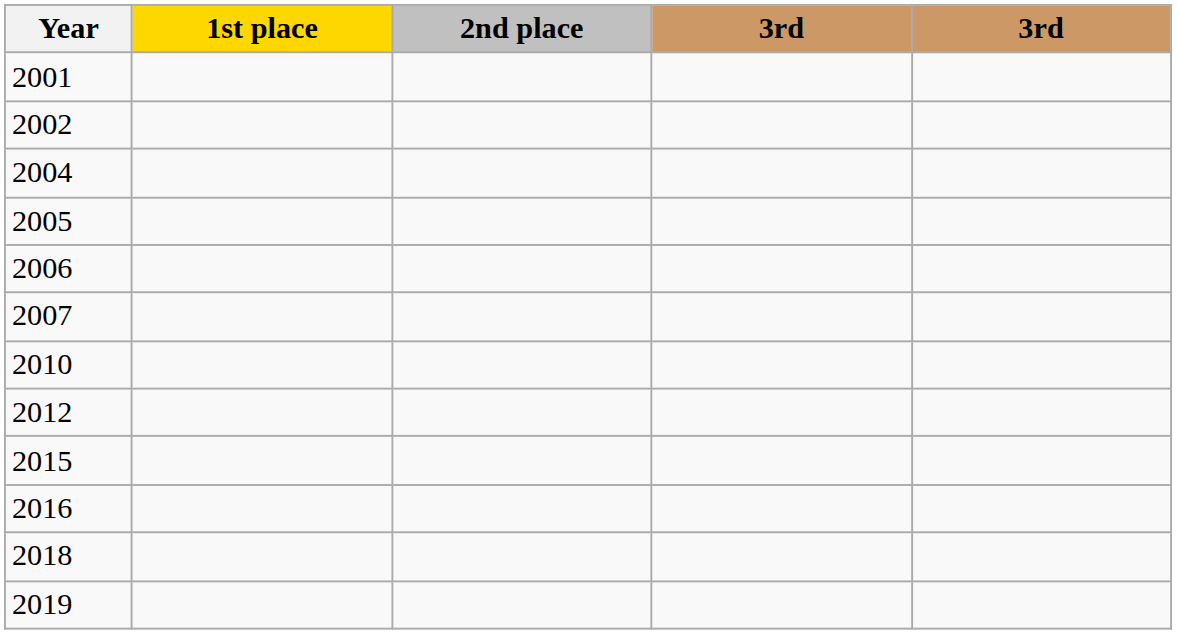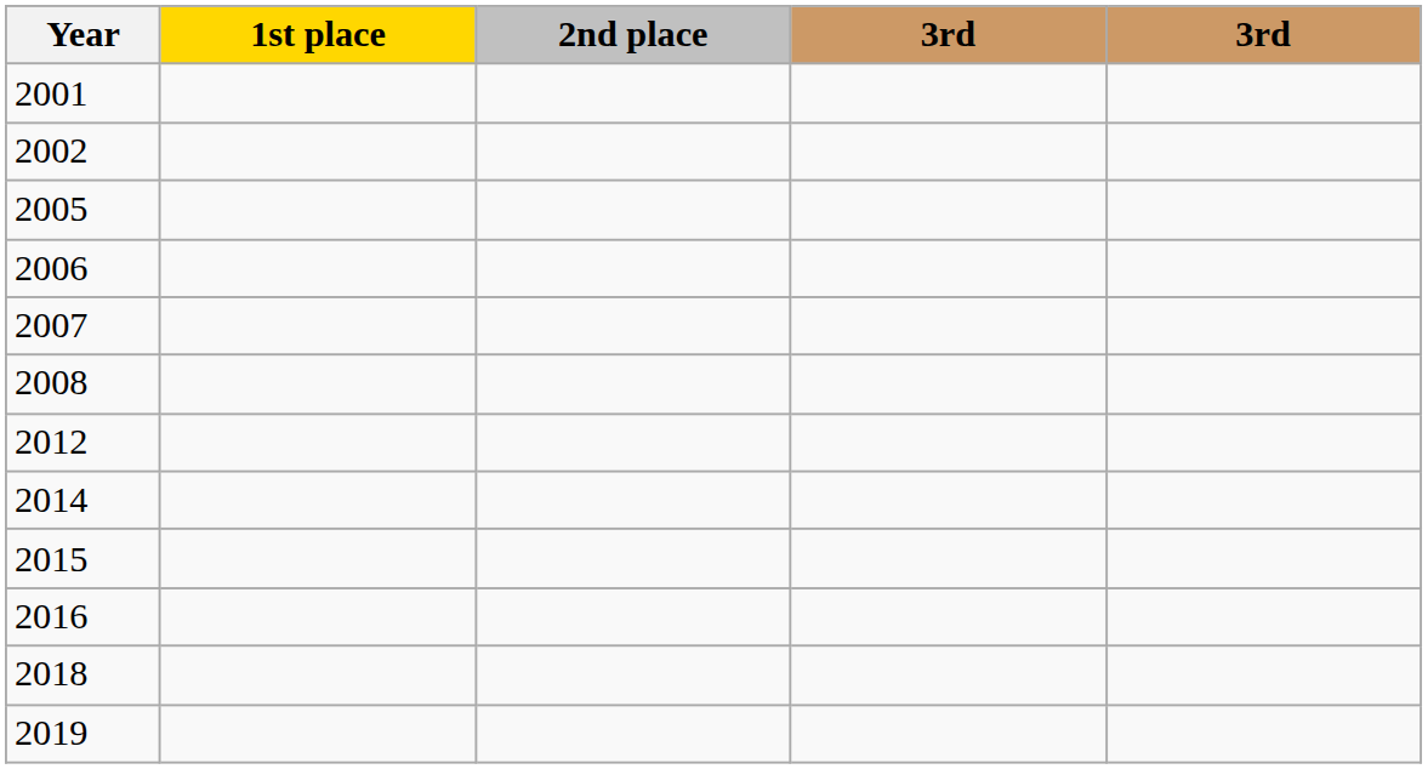 <table class="wikitable" style="text-align:left;">
 <tr>
 <th style="width:60px;">Year</th>
 <th style="width:130px; background: gold;">1st place</th>
 <th style="width:130px; background: silver;">2nd place</th>
 <th style="width:130px; background: #cc9966;">3rd</th>
 <th style="width:130px; background: #cc9966;">3rd</th>
 </tr>
 <tr>
 <td>2001</td>
 <td></td>
 <td></td>
 <td></td>
 <td></td>
 </tr>
 <tr>
 <td>2002</td>
-<td></td>
-<td></td>
-<td></td>
-<td></td>
-</tr>
-<tr>
-<td>2004</td>
 <td></td>
 <td></td>
 <td></td>
 <td></td>
 </tr>
 <tr>
 <td>2005</td>
 <td></td>
 <td></td>
 <td></td>
 <td></td>
 </tr>
 <tr>
 <td>2006</td>
 <td></td>
 <td></td>
 <td></td>
 <td></td>
 </tr>
 <tr>
 <td>2007</td>
 <td></td>
 <td></td>
 <td></td>
 <td></td>
 </tr>
 <tr>
-<td>2010</td>
+<td>2008</td>
 <td></td>
 <td></td>
 <td></td>
 <td></td>
 </tr>
 <tr>
 <td>2012</td>
+<td></td>
+<td></td>
+<td></td>
+<td></td>
+</tr>
+<tr>
+<td>2014</td>
 <td></td>
 <td></td>
 <td></td>
 <td></td>
 </tr>
 <tr>
 <td>2015</td>
 <td></td>
 <td></td>
 <td></td>
 <td></td>
 </tr>
 <tr>
 <td>2016</td>
 <td></td>
 <td></td>
 <td></td>
 <td></td>
 </tr>
 <tr>
 <td>2018</td>
 <td></td>
 <td></td>
 <td></td>
 <td></td>
 </tr>
 <tr>
 <td>2019</td>
 <td></td>
 <td></td>
 <td></td>
 <td></td>
 </tr>
 </table>
